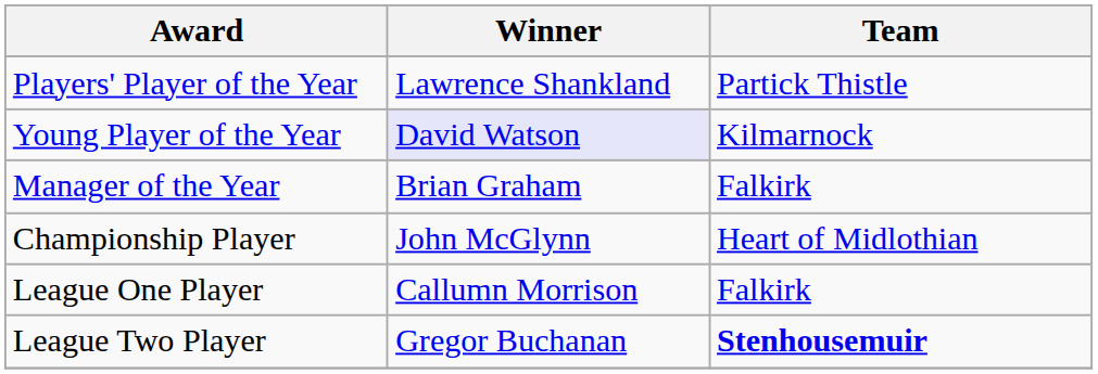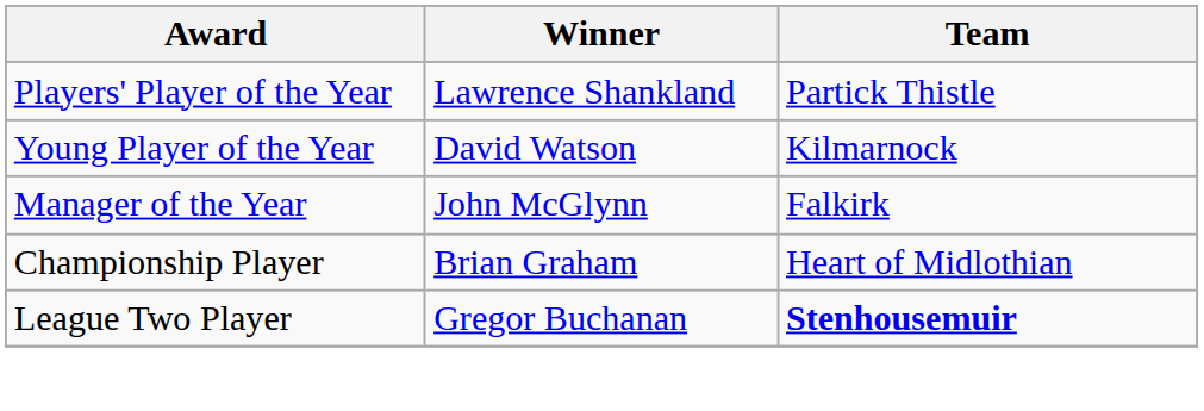 <table class="wikitable">
 <tr>
 <th width=180>Award</th>
 <th width=150>Winner</th>
 <th width=180>Team</th>
 </tr>
 <tr>
 <td><a href='#'>Players' Player of the Year</a></td>
 <td><a href='#'>Lawrence Shankland</a></td>
 <td><a href='#'>Partick Thistle</a></td>
 </tr>
 <tr>
 <td><a href='#'>Young Player of the Year</a></td>
-<td style="background: lavender;"><a href='#'>David Watson</a></td>
+<td><a href='#'>David Watson</a></td>
 <td><a href='#'>Kilmarnock</a></td>
 </tr>
 <tr>
 <td><a href='#'>Manager of the Year</a></td>
-<td><a href='#'>Brian Graham</a></td>
+<td><a href='#'>John McGlynn</a></td>
 <td><a href='#'>Falkirk</a></td>
 </tr>
 <tr>
 <td>Championship Player</td>
-<td><a href='#'>John McGlynn</a></td>
+<td><a href='#'>Brian Graham</a></td>
 <td><a href='#'>Heart of Midlothian</a></td>
-</tr>
-<tr>
-<td>League One Player</td>
-<td><a href='#'>Callumn Morrison</a></td>
-<td><a href='#'>Falkirk</a></td>
 </tr>
 <tr>
 <td>League Two Player</td>
 <td><a href='#'>Gregor Buchanan</a></td>
 <td><strong><a href='#'>Stenhousemuir</a></strong></td>
 </tr>
 <tr>
 </tr>
 </table>
